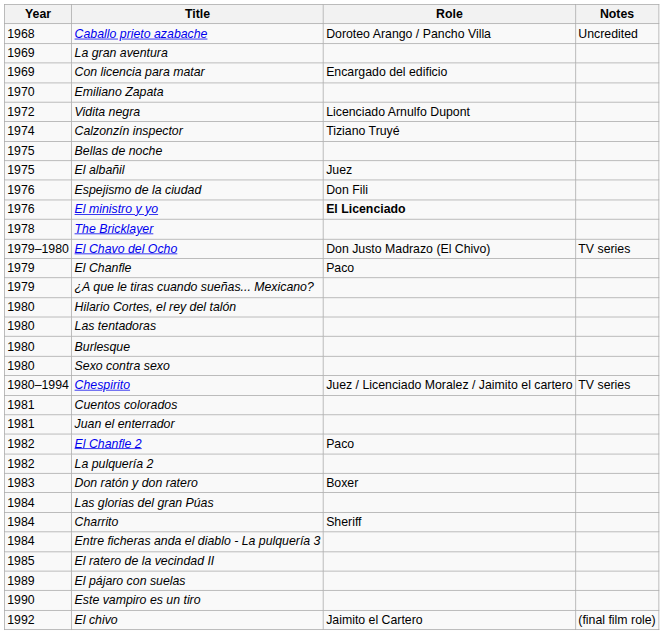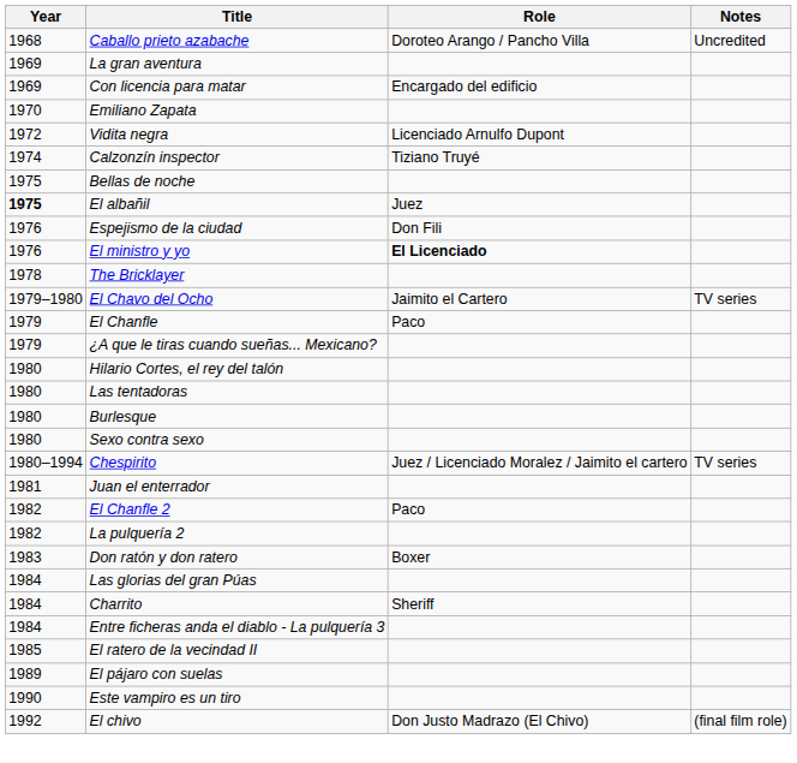 <table class="wikitable sortable">
 <tr>
 <th scope="col">Year</th>
 <th scope="col">Title</th>
 <th scope="col">Role</th>
 <th scope="col" class="unsortable">Notes</th>
 </tr>
 <tr>
 <td>1968</td>
 <td><em><a href='#'>Caballo prieto azabache</a></em></td>
 <td>Doroteo Arango / Pancho Villa</td>
 <td>Uncredited</td>
 </tr>
 <tr>
 <td>1969</td>
 <td><em>La gran aventura</em></td>
 <td></td>
 <td></td>
 </tr>
 <tr>
 <td>1969</td>
 <td><em>Con licencia para matar</em></td>
 <td>Encargado del edificio</td>
 <td></td>
 </tr>
 <tr>
 <td>1970</td>
 <td><em>Emiliano Zapata</em></td>
 <td></td>
 <td></td>
 </tr>
 <tr>
 <td>1972</td>
 <td><em>Vidita negra</em></td>
 <td>Licenciado Arnulfo Dupont</td>
 <td></td>
 </tr>
 <tr>
 <td>1974</td>
 <td><em>Calzonzín inspector</em></td>
 <td>Tiziano Truyé</td>
 <td></td>
 </tr>
 <tr>
 <td>1975</td>
 <td><em>Bellas de noche</em></td>
 <td></td>
 <td></td>
 </tr>
 <tr>
-<td>1975</td>
+<td><strong>1975</strong></td>
 <td><em>El albañil</em></td>
 <td>Juez</td>
 <td></td>
 </tr>
 <tr>
 <td>1976</td>
 <td><em>Espejismo de la ciudad</em></td>
 <td>Don Fili</td>
 <td></td>
 </tr>
 <tr>
 <td>1976</td>
 <td><em><a href='#'>El ministro y yo</a></em></td>
 <td><strong>El Licenciado</strong></td>
 <td></td>
 </tr>
 <tr>
 <td>1978</td>
 <td><em><a href='#'>The Bricklayer</a></em></td>
 <td></td>
 <td></td>
 </tr>
 <tr>
 <td>1979–1980</td>
 <td><em><a href='#'>El Chavo del Ocho</a></em></td>
-<td>Don Justo Madrazo (El Chivo)</td>
+<td>Jaimito el Cartero</td>
 <td>TV series</td>
 </tr>
 <tr>
 <td>1979</td>
 <td><em>El Chanfle</em></td>
 <td>Paco</td>
 <td></td>
 </tr>
 <tr>
 <td>1979</td>
 <td><em>¿A que le tiras cuando sueñas... Mexicano?</em></td>
 <td></td>
 <td></td>
 </tr>
 <tr>
 <td>1980</td>
 <td><em>Hilario Cortes, el rey del talón</em></td>
 <td></td>
 <td></td>
 </tr>
 <tr>
 <td>1980</td>
 <td><em>Las tentadoras</em></td>
 <td></td>
 <td></td>
 </tr>
 <tr>
 <td>1980</td>
 <td><em>Burlesque</em></td>
 <td></td>
 <td></td>
 </tr>
 <tr>
 <td>1980</td>
 <td><em>Sexo contra sexo</em></td>
 <td></td>
 <td></td>
 </tr>
 <tr>
 <td>1980–1994</td>
 <td><em><a href='#'>Chespirito</a></em></td>
 <td>Juez / Licenciado Moralez / Jaimito el cartero</td>
 <td>TV series</td>
-</tr>
-<tr>
-<td>1981</td>
-<td><em>Cuentos colorados</em></td>
-<td></td>
-<td></td>
 </tr>
 <tr>
 <td>1981</td>
 <td><em>Juan el enterrador</em></td>
 <td></td>
 <td></td>
 </tr>
 <tr>
 <td>1982</td>
 <td><em><a href='#'>El Chanfle 2</a></em></td>
 <td>Paco</td>
 <td></td>
 </tr>
 <tr>
 <td>1982</td>
 <td><em>La pulquería 2</em></td>
 <td></td>
 <td></td>
 </tr>
 <tr>
 <td>1983</td>
 <td><em>Don ratón y don ratero</em></td>
 <td>Boxer</td>
 <td></td>
 </tr>
 <tr>
 <td>1984</td>
 <td><em>Las glorias del gran Púas</em></td>
 <td></td>
 <td></td>
 </tr>
 <tr>
 <td>1984</td>
 <td><em>Charrito</em></td>
 <td>Sheriff</td>
 <td></td>
 </tr>
 <tr>
 <td>1984</td>
 <td><em>Entre ficheras anda el diablo - La pulquería 3</em></td>
 <td></td>
 <td></td>
 </tr>
 <tr>
 <td>1985</td>
 <td><em>El ratero de la vecindad II</em></td>
 <td></td>
 <td></td>
 </tr>
 <tr>
 <td>1989</td>
 <td><em>El pájaro con suelas</em></td>
 <td></td>
 <td></td>
 </tr>
 <tr>
 <td>1990</td>
 <td><em>Este vampiro es un tiro</em></td>
 <td></td>
 <td></td>
 </tr>
 <tr>
 <td>1992</td>
 <td><em>El chivo</em></td>
-<td>Jaimito el Cartero</td>
+<td>Don Justo Madrazo (El Chivo)</td>
 <td>(final film role)</td>
 </tr>
 </table>
